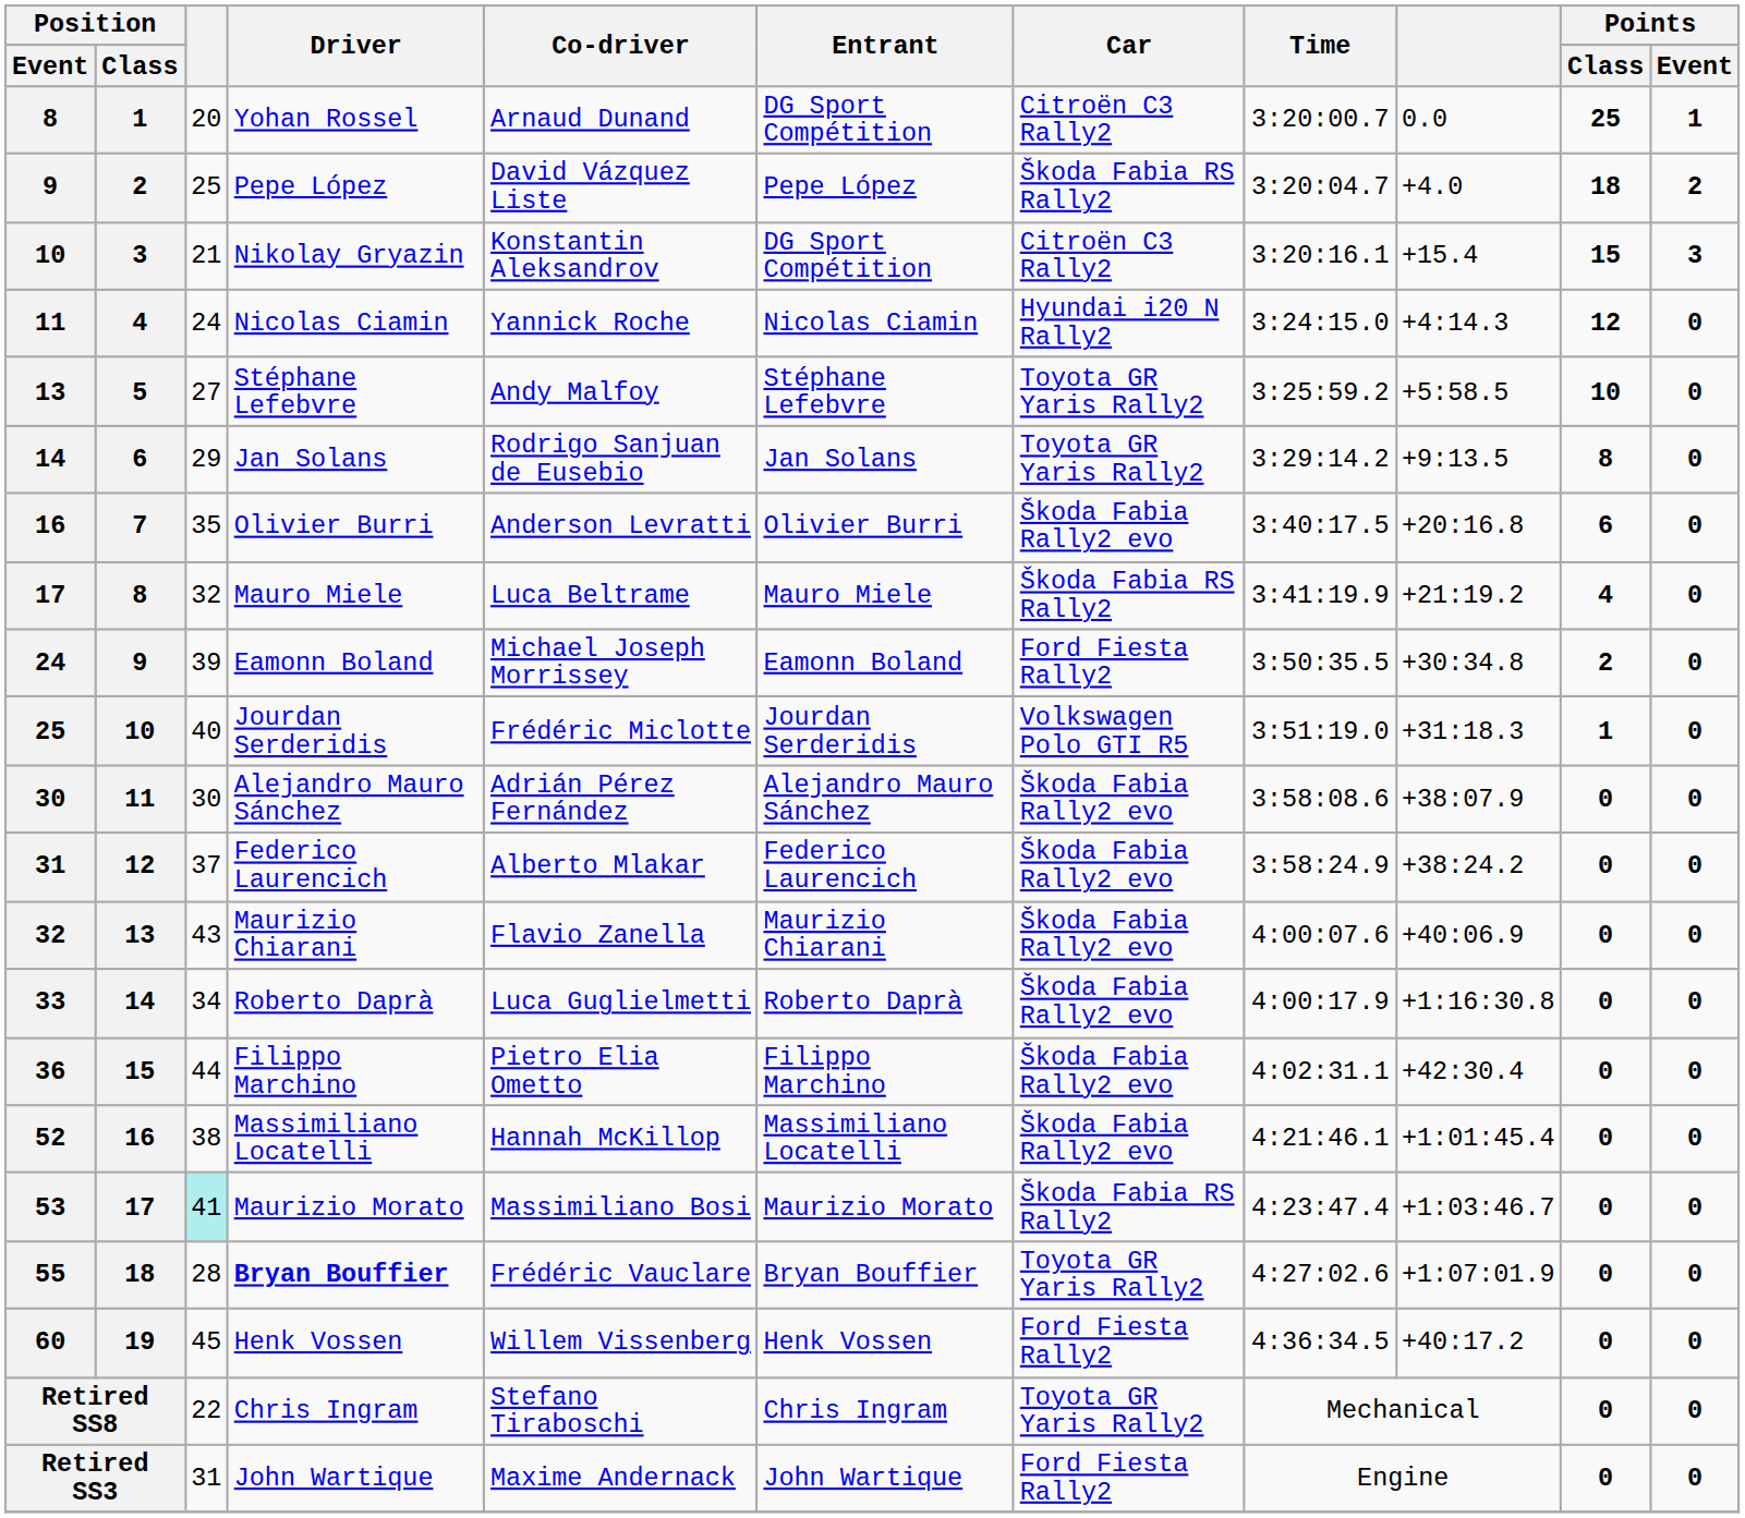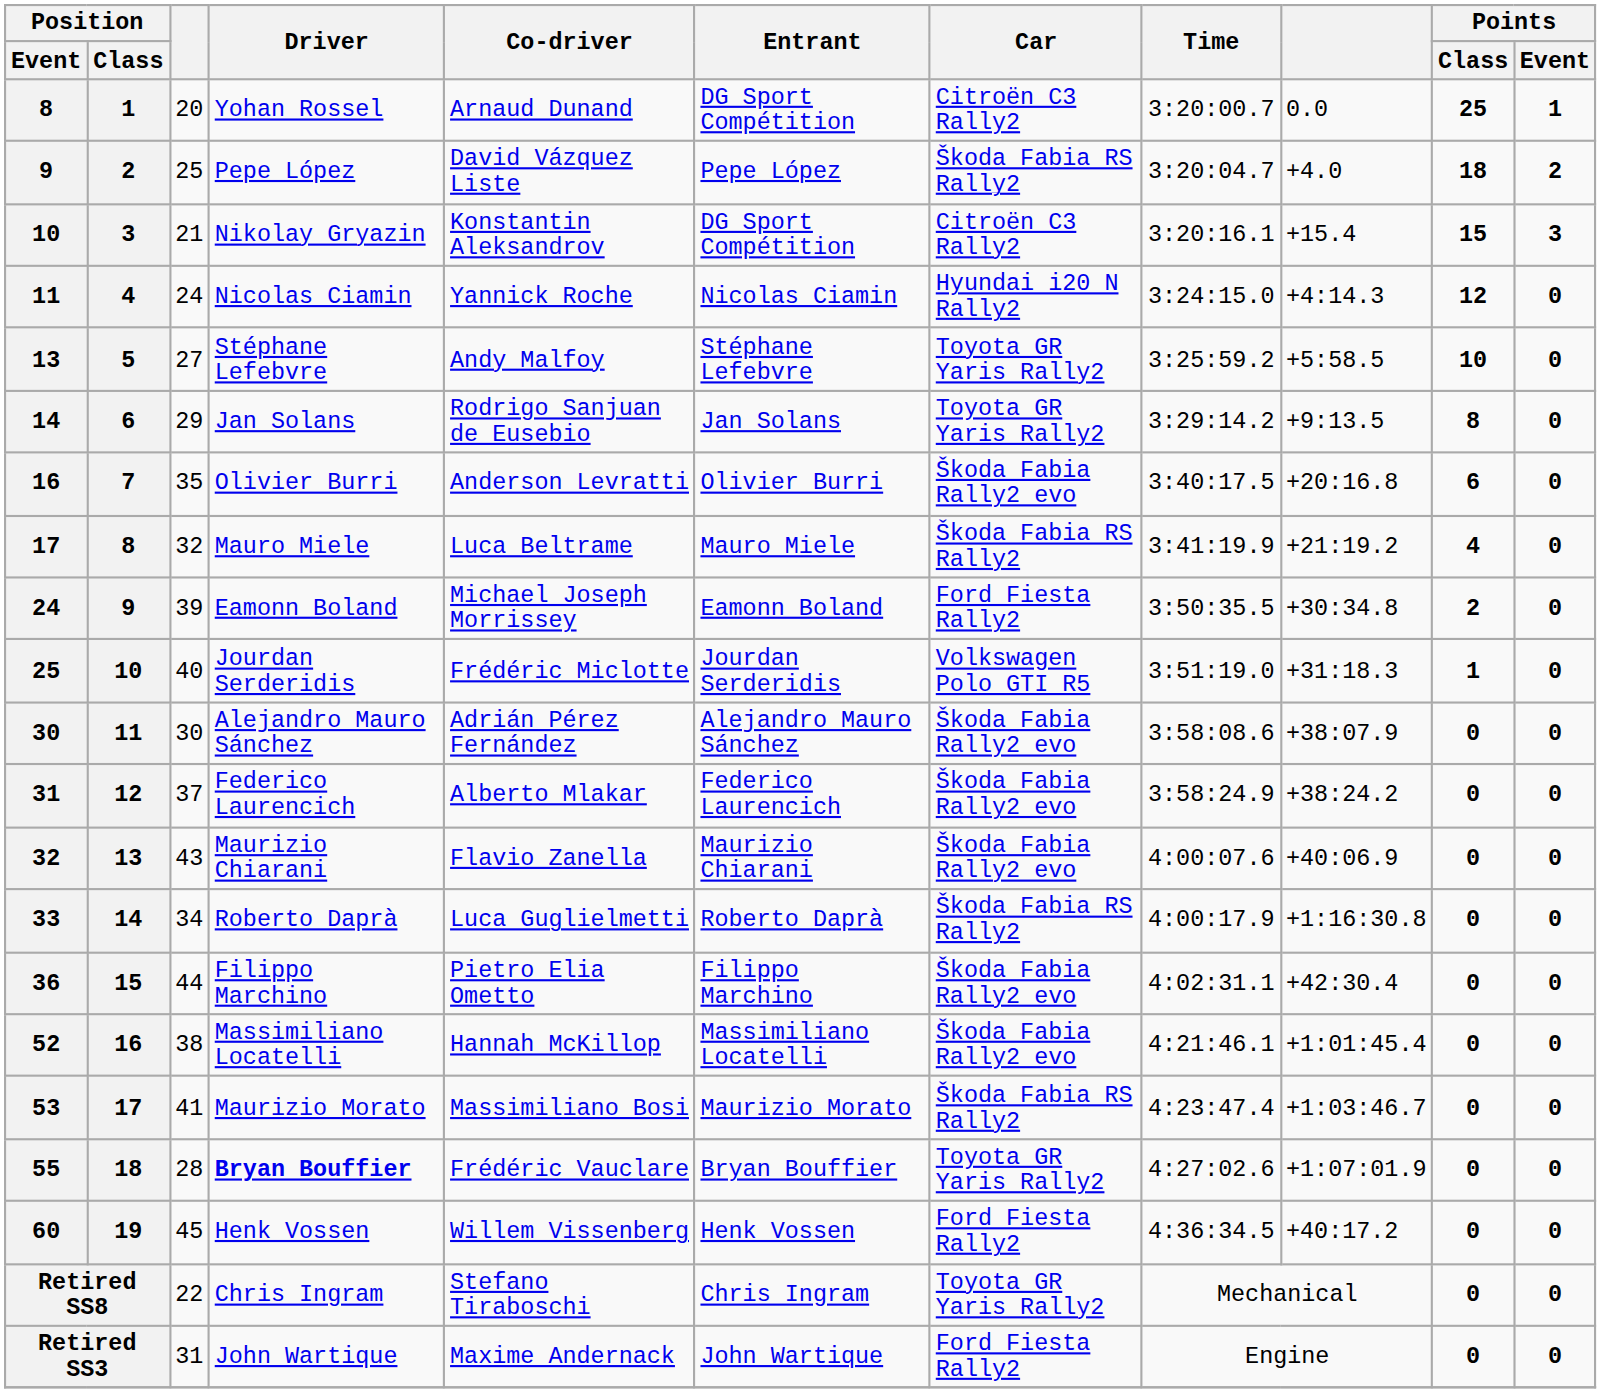 <table class="wikitable" width=85% style="font-size: 85%;">
 <tr>
 <th colspan="2">Position</th>
 <th rowspan="2"></th>
 <th rowspan="2">Driver</th>
 <th rowspan="2">Co-driver</th>
 <th rowspan="2">Entrant</th>
 <th rowspan="2">Car</th>
 <th rowspan="2">Time</th>
 <th rowspan="2"></th>
 <th colspan="3">Points</th>
 </tr>
 <tr>
 <th>Event</th>
 <th>Class</th>
 <th>Class</th>
 <th>Event</th>
 </tr>
 <tr>
 <th>8</th>
 <th>1</th>
 <td align="center">20</td>
 <td><a href='#'>Yohan Rossel</a></td>
 <td><a href='#'>Arnaud Dunand</a></td>
 <td><a href='#'>DG Sport Compétition</a></td>
 <td><a href='#'>Citroën C3 Rally2</a></td>
 <td>3:20:00.7</td>
 <td>0.0</td>
 <td align="center"><strong>25</strong></td>
 <td align="center"><strong>1</strong></td>
 </tr>
 <tr>
 <th>9</th>
 <th>2</th>
 <td align="center">25</td>
 <td><a href='#'>Pepe López</a></td>
 <td><a href='#'>David Vázquez Liste</a></td>
 <td><a href='#'>Pepe López</a></td>
 <td><a href='#'>Škoda Fabia RS Rally2</a></td>
 <td>3:20:04.7</td>
 <td>+4.0</td>
 <td align="center"><strong>18</strong></td>
 <td align="center"><strong>2</strong></td>
 </tr>
 <tr>
 <th>10</th>
 <th>3</th>
 <td align="center">21</td>
 <td><a href='#'>Nikolay Gryazin</a></td>
 <td><a href='#'>Konstantin Aleksandrov</a></td>
 <td><a href='#'>DG Sport Compétition</a></td>
 <td><a href='#'>Citroën C3 Rally2</a></td>
 <td>3:20:16.1</td>
 <td>+15.4</td>
 <td align="center"><strong>15</strong></td>
 <td align="center"><strong>3</strong></td>
 </tr>
 <tr>
 <th>11</th>
 <th>4</th>
 <td align="center">24</td>
 <td><a href='#'>Nicolas Ciamin</a></td>
 <td><a href='#'>Yannick Roche</a></td>
 <td><a href='#'>Nicolas Ciamin</a></td>
 <td><a href='#'>Hyundai i20 N Rally2</a></td>
 <td>3:24:15.0</td>
 <td>+4:14.3</td>
 <td align="center"><strong>12</strong></td>
 <td align="center"><strong>0</strong></td>
 </tr>
 <tr>
 <th>13</th>
 <th>5</th>
 <td align="center">27</td>
 <td><a href='#'>Stéphane Lefebvre</a></td>
 <td><a href='#'>Andy Malfoy</a></td>
 <td><a href='#'>Stéphane Lefebvre</a></td>
 <td><a href='#'>Toyota GR Yaris Rally2</a></td>
 <td>3:25:59.2</td>
 <td>+5:58.5</td>
 <td align="center"><strong>10</strong></td>
 <td align="center"><strong>0</strong></td>
 </tr>
 <tr>
 <th>14</th>
 <th>6</th>
 <td align="center">29</td>
 <td><a href='#'>Jan Solans</a></td>
 <td><a href='#'>Rodrigo Sanjuan de Eusebio</a></td>
 <td><a href='#'>Jan Solans</a></td>
 <td><a href='#'>Toyota GR Yaris Rally2</a></td>
 <td>3:29:14.2</td>
 <td>+9:13.5</td>
 <td align="center"><strong>8</strong></td>
 <td align="center"><strong>0</strong></td>
 </tr>
 <tr>
 <th>16</th>
 <th>7</th>
 <td align="center">35</td>
 <td><a href='#'>Olivier Burri</a></td>
 <td><a href='#'>Anderson Levratti</a></td>
 <td><a href='#'>Olivier Burri</a></td>
 <td><a href='#'>Škoda Fabia Rally2 evo</a></td>
 <td>3:40:17.5</td>
 <td>+20:16.8</td>
 <td align="center"><strong>6</strong></td>
 <td align="center"><strong>0</strong></td>
 </tr>
 <tr>
 <th>17</th>
 <th>8</th>
 <td align="center">32</td>
 <td><a href='#'>Mauro Miele</a></td>
 <td><a href='#'>Luca Beltrame</a></td>
 <td><a href='#'>Mauro Miele</a></td>
 <td><a href='#'>Škoda Fabia RS Rally2</a></td>
 <td>3:41:19.9</td>
 <td>+21:19.2</td>
 <td align="center"><strong>4</strong></td>
 <td align="center"><strong>0</strong></td>
 </tr>
 <tr>
 <th>24</th>
 <th>9</th>
 <td align="center">39</td>
 <td><a href='#'>Eamonn Boland</a></td>
 <td><a href='#'>Michael Joseph Morrissey</a></td>
 <td><a href='#'>Eamonn Boland</a></td>
 <td><a href='#'>Ford Fiesta Rally2</a></td>
 <td>3:50:35.5</td>
 <td>+30:34.8</td>
 <td align="center"><strong>2</strong></td>
 <td align="center"><strong>0</strong></td>
 </tr>
 <tr>
 <th>25</th>
 <th>10</th>
 <td align="center">40</td>
 <td><a href='#'>Jourdan Serderidis</a></td>
 <td><a href='#'>Frédéric Miclotte</a></td>
 <td><a href='#'>Jourdan Serderidis</a></td>
 <td><a href='#'>Volkswagen Polo GTI R5</a></td>
 <td>3:51:19.0</td>
 <td>+31:18.3</td>
 <td align="center"><strong>1</strong></td>
 <td align="center"><strong>0</strong></td>
 </tr>
 <tr>
 <th>30</th>
 <th>11</th>
 <td align="center">30</td>
 <td><a href='#'>Alejandro Mauro Sánchez</a></td>
 <td><a href='#'>Adrián Pérez Fernández</a></td>
 <td><a href='#'>Alejandro Mauro Sánchez</a></td>
 <td><a href='#'>Škoda Fabia Rally2 evo</a></td>
 <td>3:58:08.6</td>
 <td>+38:07.9</td>
 <td align="center"><strong>0</strong></td>
 <td align="center"><strong>0</strong></td>
 </tr>
 <tr>
 <th>31</th>
 <th>12</th>
 <td align="center">37</td>
 <td><a href='#'>Federico Laurencich</a></td>
 <td><a href='#'>Alberto Mlakar</a></td>
 <td><a href='#'>Federico Laurencich</a></td>
 <td><a href='#'>Škoda Fabia Rally2 evo</a></td>
 <td>3:58:24.9</td>
 <td>+38:24.2</td>
 <td align="center"><strong>0</strong></td>
 <td align="center"><strong>0</strong></td>
 </tr>
 <tr>
 <th>32</th>
 <th>13</th>
 <td align="center">43</td>
 <td><a href='#'>Maurizio Chiarani</a></td>
 <td><a href='#'>Flavio Zanella</a></td>
 <td><a href='#'>Maurizio Chiarani</a></td>
 <td><a href='#'>Škoda Fabia Rally2 evo</a></td>
 <td>4:00:07.6</td>
 <td>+40:06.9</td>
 <td align="center"><strong>0</strong></td>
 <td align="center"><strong>0</strong></td>
 </tr>
 <tr>
 <th>33</th>
 <th>14</th>
 <td align="center">34</td>
 <td><a href='#'>Roberto Daprà</a></td>
 <td><a href='#'>Luca Guglielmetti</a></td>
 <td><a href='#'>Roberto Daprà</a></td>
-<td><a href='#'>Škoda Fabia Rally2 evo</a></td>
+<td><a href='#'>Škoda Fabia RS Rally2</a></td>
 <td>4:00:17.9</td>
 <td>+1:16:30.8</td>
 <td align="center"><strong>0</strong></td>
 <td align="center"><strong>0</strong></td>
 </tr>
 <tr>
 <th>36</th>
 <th>15</th>
 <td align="center">44</td>
 <td><a href='#'>Filippo Marchino</a></td>
 <td><a href='#'>Pietro Elia Ometto</a></td>
 <td><a href='#'>Filippo Marchino</a></td>
 <td><a href='#'>Škoda Fabia Rally2 evo</a></td>
 <td>4:02:31.1</td>
 <td>+42:30.4</td>
 <td align="center"><strong>0</strong></td>
 <td align="center"><strong>0</strong></td>
 </tr>
 <tr>
 <th>52</th>
 <th>16</th>
 <td align="center">38</td>
 <td><a href='#'>Massimiliano Locatelli</a></td>
 <td><a href='#'>Hannah McKillop</a></td>
 <td><a href='#'>Massimiliano Locatelli</a></td>
 <td><a href='#'>Škoda Fabia Rally2 evo</a></td>
 <td>4:21:46.1</td>
 <td>+1:01:45.4</td>
 <td align="center"><strong>0</strong></td>
 <td align="center"><strong>0</strong></td>
 </tr>
 <tr>
 <th>53</th>
 <th>17</th>
-<td align="center" style="background: paleturquoise;">41</td>
+<td align="center">41</td>
 <td><a href='#'>Maurizio Morato</a></td>
 <td><a href='#'>Massimiliano Bosi</a></td>
 <td><a href='#'>Maurizio Morato</a></td>
 <td><a href='#'>Škoda Fabia RS Rally2</a></td>
 <td>4:23:47.4</td>
 <td>+1:03:46.7</td>
 <td align="center"><strong>0</strong></td>
 <td align="center"><strong>0</strong></td>
 </tr>
 <tr>
 <th>55</th>
 <th>18</th>
 <td align="center">28</td>
 <td><strong><a href='#'>Bryan Bouffier</a></strong></td>
 <td><a href='#'>Frédéric Vauclare</a></td>
 <td><a href='#'>Bryan Bouffier</a></td>
 <td><a href='#'>Toyota GR Yaris Rally2</a></td>
 <td>4:27:02.6</td>
 <td>+1:07:01.9</td>
 <td align="center"><strong>0</strong></td>
 <td align="center"><strong>0</strong></td>
 </tr>
 <tr>
 <th>60</th>
 <th>19</th>
 <td align="center">45</td>
 <td><a href='#'>Henk Vossen</a></td>
 <td><a href='#'>Willem Vissenberg</a></td>
 <td><a href='#'>Henk Vossen</a></td>
 <td><a href='#'>Ford Fiesta Rally2</a></td>
 <td>4:36:34.5</td>
 <td>+40:17.2</td>
 <td align="center"><strong>0</strong></td>
 <td align="center"><strong>0</strong></td>
 </tr>
 <tr>
 <th colspan="2">Retired SS8</th>
 <td align="center">22</td>
 <td><a href='#'>Chris Ingram</a></td>
 <td><a href='#'>Stefano Tiraboschi</a></td>
 <td><a href='#'>Chris Ingram</a></td>
 <td><a href='#'>Toyota GR Yaris Rally2</a></td>
 <td align="center" colspan="2">Mechanical</td>
 <td align="center"><strong>0</strong></td>
 <td align="center"><strong>0</strong></td>
 </tr>
 <tr>
 <th colspan="2">Retired SS3</th>
 <td align="center">31</td>
 <td><a href='#'>John Wartique</a></td>
 <td><a href='#'>Maxime Andernack</a></td>
 <td><a href='#'>John Wartique</a></td>
 <td><a href='#'>Ford Fiesta Rally2</a></td>
 <td align="center" colspan="2">Engine</td>
 <td align="center"><strong>0</strong></td>
 <td align="center"><strong>0</strong></td>
 </tr>
 <tr>
 </tr>
 </table>
